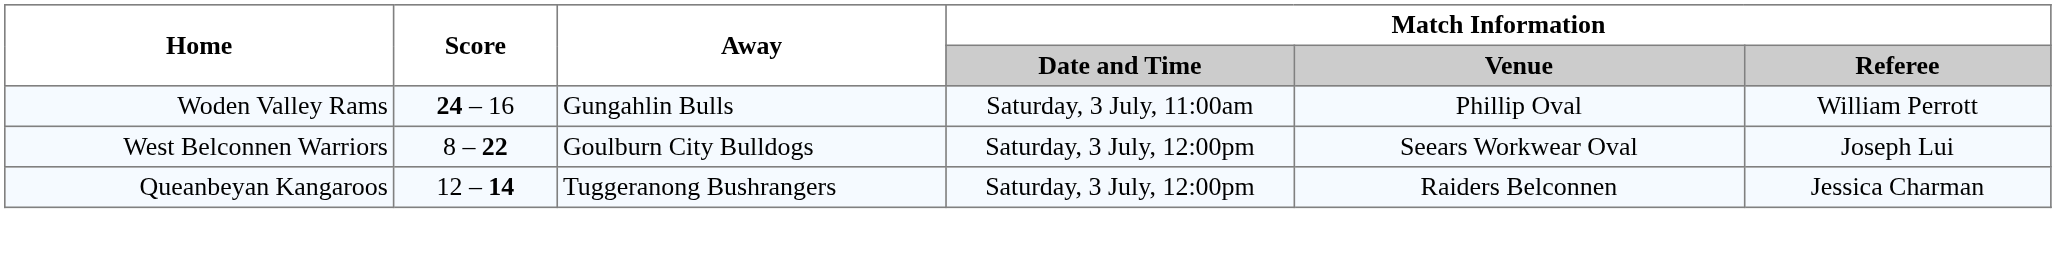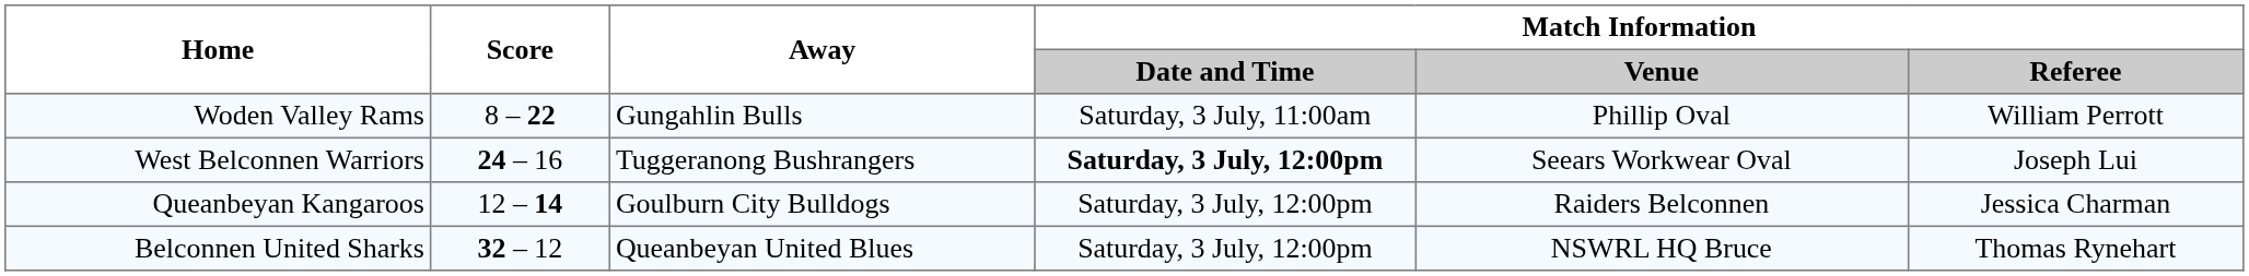 <table border="1" cellpadding="3" cellspacing="0" width="100%" style="border-collapse:collapse;  text-align:center;">
 <tr>
 <th rowspan="2" width="19%">Home</th>
 <th rowspan="2" width="8%">Score</th>
 <th rowspan="2" width="19%">Away</th>
 <th colspan="3">Match Information</th>
 </tr>
 <tr bgcolor="#CCCCCC">
 <th width="17%">Date and Time</th>
 <th width="22%">Venue</th>
 <th width="50%">Referee</th>
 </tr>
 <tr style="text-align:center; background:#f5faff;">
 <td align="right">Woden Valley Rams </td>
-<td><strong>24</strong> – 16</td>
+<td>8 – <strong>22</strong></td>
 <td align="left"> Gungahlin Bulls</td>
 <td>Saturday, 3 July, 11:00am</td>
 <td>Phillip Oval</td>
 <td>William Perrott</td>
 </tr>
 <tr style="text-align:center; background:#f5faff;">
 <td align="right">West Belconnen Warriors </td>
-<td>8 – <strong>22</strong></td>
-<td align="left"> Goulburn City Bulldogs</td>
-<td>Saturday, 3 July, 12:00pm</td>
+<td><strong>24</strong> – 16</td>
+<td align="left"> Tuggeranong Bushrangers</td>
+<td><strong>Saturday, 3 July, 12:00pm</strong></td>
 <td>Seears Workwear Oval</td>
 <td>Joseph Lui</td>
 </tr>
 <tr style="text-align:center; background:#f5faff;">
 <td align="right">Queanbeyan Kangaroos </td>
 <td>12 – <strong>14</strong></td>
-<td align="left"> Tuggeranong Bushrangers</td>
+<td align="left"> Goulburn City Bulldogs</td>
 <td>Saturday, 3 July, 12:00pm</td>
 <td>Raiders Belconnen</td>
 <td>Jessica Charman</td>
 </tr>
+<tr style="text-align:center; background:#f5faff;">
+<td align="right">Belconnen United Sharks </td>
+<td><strong>32</strong> – 12</td>
+<td align="left"> Queanbeyan United Blues</td>
+<td>Saturday, 3 July, 12:00pm</td>
+<td>NSWRL HQ Bruce</td>
+<td>Thomas Rynehart</td>
+</tr>
 </table>
